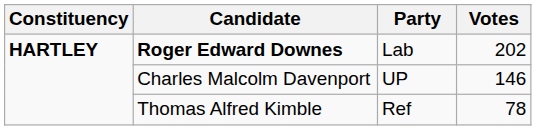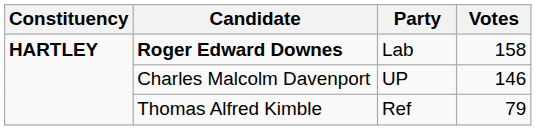 <table class="wikitable">
 <tr>
 <th align="left">Constituency</th>
 <th align="center" valign="top">Candidate</th>
 <th align="center" valign="top">Party</th>
 <th align="center" valign="top">Votes</th>
 </tr>
 <tr>
 <td valign="top" rowspan=3><strong>HARTLEY</strong></td>
 <td align="left" width="200"><strong>Roger Edward Downes</strong></td>
 <td align="left">Lab</td>
-<td align="right" width="55">202</td>
+<td align="right" width="55">158</td>
 </tr>
 <tr>
 <td align="left">Charles Malcolm Davenport</td>
 <td align="left">UP</td>
 <td align="right">146</td>
 </tr>
 <tr>
 <td align="left">Thomas Alfred Kimble</td>
 <td align="left" width="60">Ref</td>
-<td align="right">78</td>
+<td align="right">79</td>
 </tr>
 </table>
